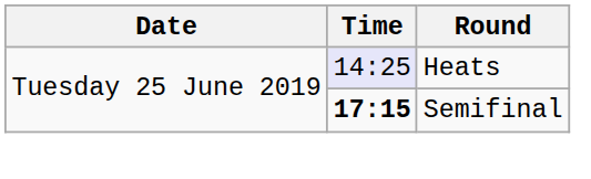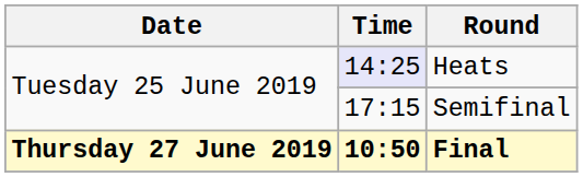 <table class="wikitable">
 <tr>
 <th>Date</th>
 <th>Time</th>
 <th>Round</th>
 </tr>
 <tr>
 <td rowspan=2>Tuesday 25 June 2019</td>
 <td style="background: lavender;">14:25</td>
 <td>Heats</td>
 </tr>
 <tr>
-<td><strong>17:15</strong></td>
+<td>17:15</td>
 <td>Semifinal</td>
 </tr>
+<tr>
+<td style=background:lemonchiffon><strong>Thursday 27 June 2019</strong></td>
+<td style=background:lemonchiffon><strong>10:50</strong></td>
+<td style=background:lemonchiffon><strong>Final</strong></td>
+</tr>
 </table>
